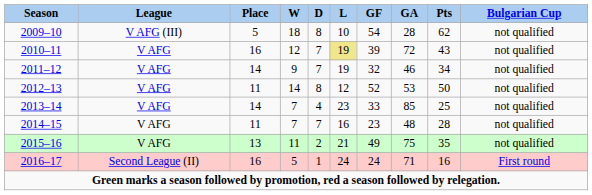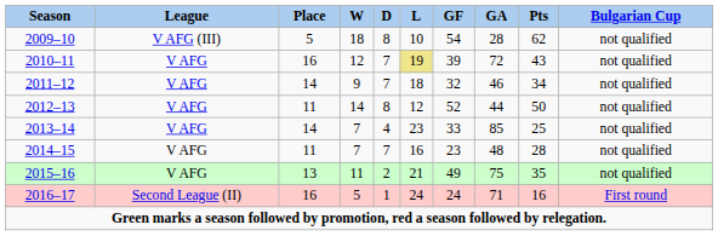 <table class="wikitable" width="800px">
 <tr>
 <th style="background:#ABCDEF;">Season</th>
 <th style="background:#ABCDEF;">League</th>
 <th style="background:#ABCDEF;">Place</th>
 <th style="background:#ABCDEF;">W</th>
 <th style="background:#ABCDEF;">D</th>
 <th style="background:#ABCDEF;">L</th>
 <th style="background:#ABCDEF;">GF</th>
 <th style="background:#ABCDEF;">GA</th>
 <th style="background:#ABCDEF;">Pts</th>
 <th style="background:#ABCDEF;"><a href='#'>Bulgarian Cup</a></th>
 </tr>
 <tr align="center">
 <td><a href='#'>2009–10</a></td>
 <td><a href='#'>V AFG</a> (III)</td>
 <td>5</td>
 <td>18</td>
 <td>8</td>
 <td>10</td>
 <td>54</td>
 <td>28</td>
 <td>62</td>
 <td>not qualified</td>
 </tr>
 <tr align="center">
 <td><a href='#'>2010–11</a></td>
 <td><a href='#'>V AFG</a></td>
 <td>16</td>
 <td>12</td>
 <td>7</td>
 <td style="background: khaki;">19</td>
 <td>39</td>
 <td>72</td>
 <td>43</td>
 <td>not qualified</td>
 </tr>
 <tr align="center">
 <td><a href='#'>2011–12</a></td>
 <td><a href='#'>V AFG</a></td>
 <td>14</td>
 <td>9</td>
 <td>7</td>
-<td>19</td>
+<td>18</td>
 <td>32</td>
 <td>46</td>
 <td>34</td>
 <td>not qualified</td>
 </tr>
 <tr align="center">
 <td><a href='#'>2012–13</a></td>
 <td><a href='#'>V AFG</a></td>
 <td>11</td>
 <td>14</td>
 <td>8</td>
 <td>12</td>
 <td>52</td>
-<td>53</td>
+<td>44</td>
 <td>50</td>
 <td>not qualified</td>
 </tr>
 <tr align="center">
 <td><a href='#'>2013–14</a></td>
 <td><a href='#'>V AFG</a></td>
 <td>14</td>
 <td>7</td>
 <td>4</td>
 <td>23</td>
 <td>33</td>
 <td>85</td>
 <td>25</td>
 <td>not qualified</td>
 </tr>
 <tr align="center">
 <td><a href='#'>2014–15</a></td>
 <td>V AFG</td>
 <td>11</td>
 <td>7</td>
 <td>7</td>
 <td>16</td>
 <td>23</td>
 <td>48</td>
 <td>28</td>
 <td>not qualified</td>
 </tr>
 <tr align="center" style="background:#ccffcc;">
 <td><a href='#'>2015–16</a></td>
 <td>V AFG</td>
 <td>13</td>
 <td>11</td>
 <td>2</td>
 <td>21</td>
 <td>49</td>
 <td>75</td>
 <td>35</td>
 <td>not qualified</td>
 </tr>
 <tr align="center" style="background:#ffcccc;">
 <td><a href='#'>2016–17</a></td>
 <td><a href='#'>Second League</a> (II)</td>
 <td>16</td>
 <td>5</td>
 <td>1</td>
 <td>24</td>
 <td>24</td>
 <td>71</td>
 <td>16</td>
 <td><a href='#'>First round</a></td>
 </tr>
 <tr>
 <td colspan="12" align="center"><strong>Green marks a season followed by promotion, red a season followed by relegation.</strong></td>
 </tr>
 </table>
